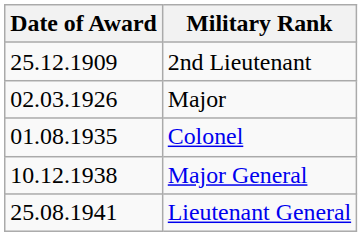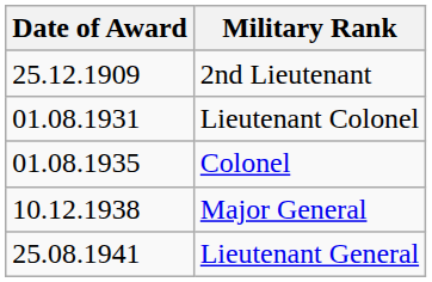 <table class="wikitable">
 <tr>
 <th>Date of Award</th>
 <th>Military Rank</th>
 </tr>
 <tr>
 <td>25.12.1909</td>
 <td>2nd Lieutenant</td>
 </tr>
 <tr>
-<td>02.03.1926</td>
-<td>Major</td>
+<td>01.08.1931</td>
+<td>Lieutenant Colonel</td>
 </tr>
 <tr>
 <td>01.08.1935</td>
 <td><a href='#'>Colonel</a></td>
 </tr>
 <tr>
 <td>10.12.1938</td>
 <td><a href='#'>Major General</a></td>
 </tr>
 <tr>
 <td>25.08.1941</td>
 <td><a href='#'>Lieutenant General</a></td>
 </tr>
 </table>
